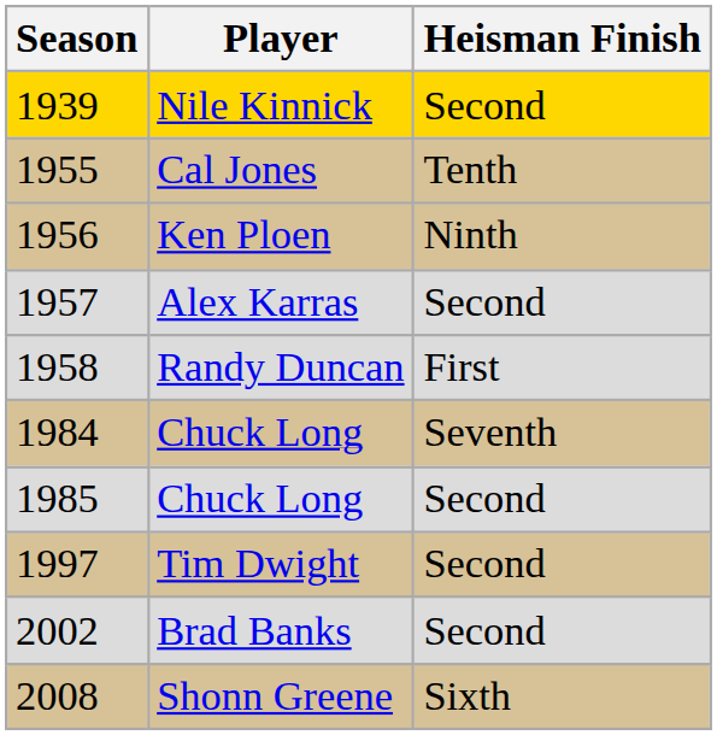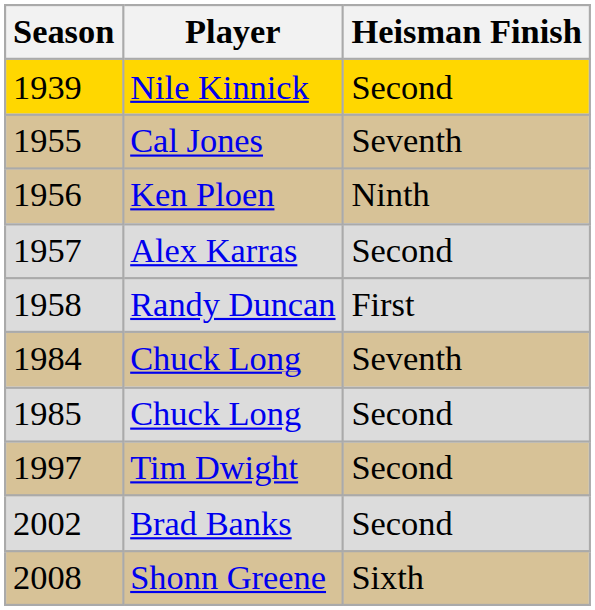 <table class="wikitable">
 <tr>
 <th>Season</th>
 <th>Player</th>
 <th>Heisman Finish</th>
 </tr>
 <tr style="background: #FFD700;">
 <td>1939</td>
 <td><a href='#'>Nile Kinnick</a></td>
 <td>Second</td>
 </tr>
 <tr style="background: #d7c297;">
 <td>1955</td>
 <td><a href='#'>Cal Jones</a></td>
-<td>Tenth</td>
+<td>Seventh</td>
 </tr>
 <tr style="background: #d7c297;">
 <td>1956</td>
 <td><a href='#'>Ken Ploen</a></td>
 <td>Ninth</td>
 </tr>
 <tr style="background: #dcdcdc;">
 <td>1957</td>
 <td><a href='#'>Alex Karras</a></td>
 <td>Second</td>
 </tr>
 <tr style="background: #dcdcdc;">
 <td>1958</td>
 <td><a href='#'>Randy Duncan</a></td>
 <td>First</td>
 </tr>
 <tr style="background: #d7c297;">
 <td>1984</td>
 <td><a href='#'>Chuck Long</a></td>
 <td>Seventh</td>
 </tr>
 <tr style="background: #dcdcdc;">
 <td>1985</td>
 <td><a href='#'>Chuck Long</a></td>
 <td>Second</td>
 </tr>
 <tr style="background: #d7c297;">
 <td>1997</td>
 <td><a href='#'>Tim Dwight</a></td>
 <td>Second</td>
 </tr>
 <tr style="background: #dcdcdc;">
 <td>2002</td>
 <td><a href='#'>Brad Banks</a></td>
 <td>Second</td>
 </tr>
 <tr style="background: #d7c297;">
 <td>2008</td>
 <td><a href='#'>Shonn Greene</a></td>
 <td>Sixth</td>
 </tr>
 </table>
